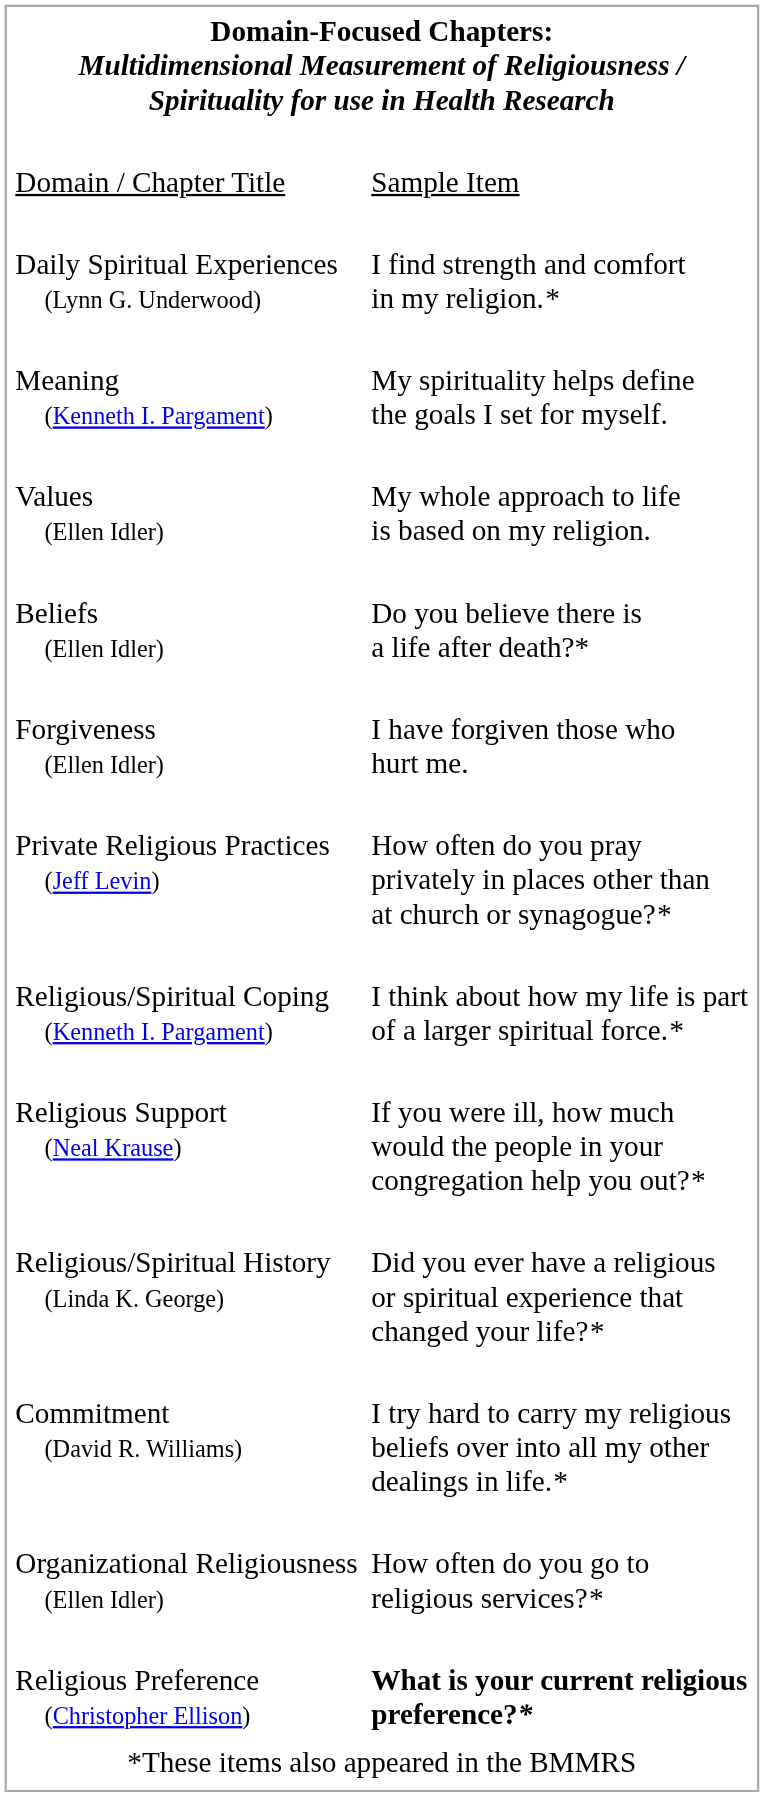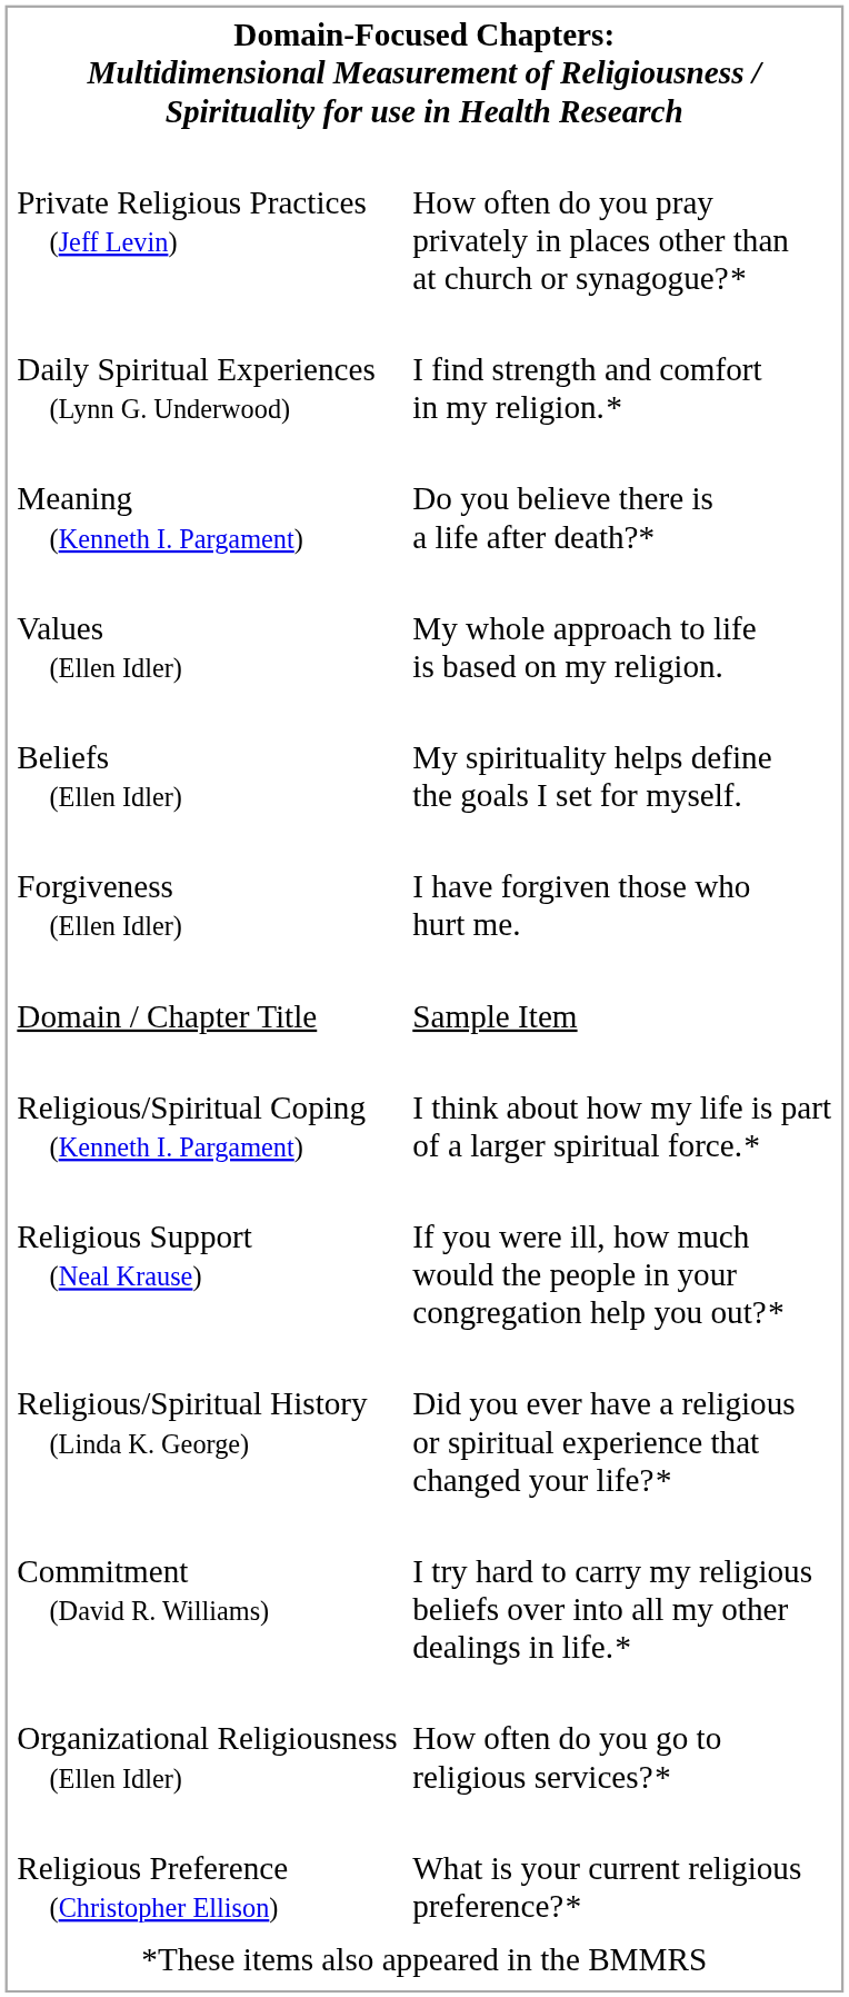 <table style="float: right; border: 1px solid darkgray; margin: .46em; font-size: 80%;" border="0" cellpadding="2" cellspacing="2">
 <tr>
 <td colspan="2" align="center"><strong>Domain-Focused Chapters:<br><em>Multidimensional Measurement of Religiousness /<br>Spirituality for use in Health Research<strong><em></td>
 </tr>
 <tr valign="top">
-<td><br><u>Domain / Chapter Title</u></td>
-<td><br><u>Sample Item</u></td>
+<td><br>Private Religious Practices<br>    <small>(<a href='#'>Jeff Levin</a>)</small></td>
+<td><br></em>How often do you pray<br>privately in places other than<br>at church or synagogue?<em>*</td>
 </tr>
 <tr valign="top">
 <td><br>Daily Spiritual Experiences<br>    <small>(Lynn G. Underwood)</small></td>
 <td><br></em>I find strength and comfort<br>in my religion.<em>*</td>
 </tr>
 <tr valign="top">
 <td><br>Meaning<br>    <small>(<a href='#'>Kenneth I. Pargament</a>)</small></td>
-<td><br></em>My spirituality helps define<br>the goals I set for myself.<em></td>
+<td><br>Do you believe there is<br>a life after death?*</td>
 </tr>
 <tr valign="top">
 <td><br>Values<br>    <small>(Ellen Idler)</small></td>
 <td><br></em>My whole approach to life<br>is based on my religion.<em></td>
 </tr>
 <tr valign="top">
 <td><br>Beliefs<br>    <small>(Ellen Idler)</small></td>
-<td><br>Do you believe there is<br>a life after death?*</td>
+<td><br></em>My spirituality helps define<br>the goals I set for myself.<em></td>
 </tr>
 <tr valign="top">
 <td><br>Forgiveness<br>    <small>(Ellen Idler)</small></td>
 <td><br></em>I have forgiven those who<br>hurt me.<em></td>
 </tr>
 <tr valign="top">
-<td><br>Private Religious Practices<br>    <small>(<a href='#'>Jeff Levin</a>)</small></td>
-<td><br></em>How often do you pray<br>privately in places other than<br>at church or synagogue?<em>*</td>
+<td><br><u>Domain / Chapter Title</u></td>
+<td><br><u>Sample Item</u></td>
 </tr>
 <tr valign="top">
 <td><br>Religious/Spiritual Coping<br>    <small>(<a href='#'>Kenneth I. Pargament</a>)</small></td>
 <td><br></em>I think about how my life is part<br>of a larger spiritual force.<em>*</td>
 </tr>
 <tr valign="top">
 <td><br>Religious Support<br>    <small>(<a href='#'>Neal Krause</a>)</small></td>
 <td><br></em>If you were ill, how much<br>would the people in your<br>congregation help you out?<em>*</td>
 </tr>
 <tr valign="top">
 <td><br>Religious/Spiritual History<br>    <small>(Linda K. George)</small></td>
 <td><br></em>Did you ever have a religious<br>or spiritual experience that<br>changed your life?<em>*</td>
 </tr>
 <tr valign="top">
 <td><br>Commitment<br>    <small>(David R. Williams)</small></td>
 <td><br></em>I try hard to carry my religious<br>beliefs over into all my other<br>dealings in life.<em>*</td>
 </tr>
 <tr valign="top">
 <td><br>Organizational Religiousness<br>    <small>(Ellen Idler)</small></td>
 <td><br></em>How often do you go to<br>religious services?<em>*</td>
 </tr>
 <tr valign="top">
 <td><br>Religious Preference<br>    <small>(<a href='#'>Christopher Ellison</a>)</small></td>
-<td><strong><br></em>What is your current religious<br>preference?<em>*</strong></td>
+<td><br></em>What is your current religious<br>preference?<em>*</td>
 </tr>
 <tr valign="top">
 <td colspan="2" align="center">*These items also appeared in the BMMRS</td>
 </tr>
 </table>
